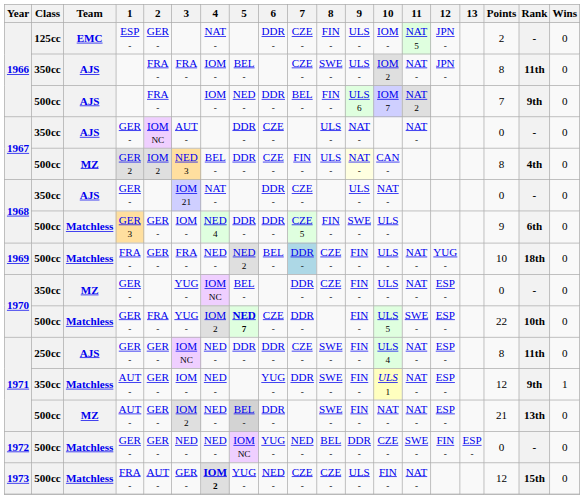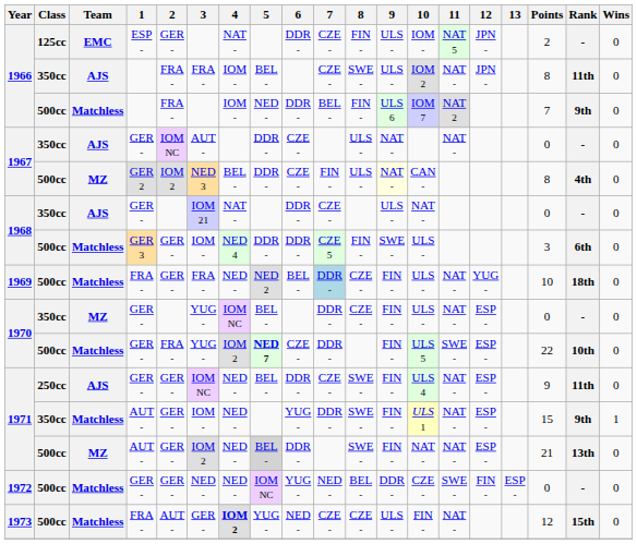 <table class="wikitable" style="text-align:center; font-size:95%">
 <tr>
 <th>Year</th>
 <th>Class</th>
 <th>Team</th>
 <th>1</th>
 <th>2</th>
 <th>3</th>
 <th>4</th>
 <th>5</th>
 <th>6</th>
 <th>7</th>
 <th>8</th>
 <th>9</th>
 <th>10</th>
 <th>11</th>
 <th>12</th>
 <th>13</th>
 <th>Points</th>
 <th>Rank</th>
 <th>Wins</th>
 </tr>
 <tr>
 <th rowspan=3><a href='#'>1966</a></th>
 <th>125cc</th>
 <th><a href='#'>EMC</a></th>
 <td><a href='#'>ESP</a><br><small>-</small></td>
 <td><a href='#'>GER</a><br><small>-</small></td>
 <td></td>
 <td><a href='#'>NAT</a><br><small>-</small></td>
 <td></td>
 <td><a href='#'>DDR</a><br><small>-</small></td>
 <td><a href='#'>CZE</a><br><small>-</small></td>
 <td><a href='#'>FIN</a><br><small>-</small></td>
 <td><a href='#'>ULS</a><br><small>-</small></td>
 <td><a href='#'>IOM</a><br><small>-</small></td>
 <td style="background:#DFFFDF;"><a href='#'>NAT</a><br><small>5</small></td>
 <td><a href='#'>JPN</a><br><small>-</small></td>
 <td></td>
 <td>2</td>
 <th>-</th>
 <td>0</td>
 </tr>
 <tr>
 <th>350cc</th>
 <th><a href='#'>AJS</a></th>
 <td></td>
 <td><a href='#'>FRA</a><br><small>-</small></td>
 <td><a href='#'>FRA</a><br><small>-</small></td>
 <td><a href='#'>IOM</a><br><small>-</small></td>
 <td><a href='#'>BEL</a><br><small>-</small></td>
 <td></td>
 <td><a href='#'>CZE</a><br><small>-</small></td>
 <td><a href='#'>SWE</a><br><small>-</small></td>
 <td><a href='#'>ULS</a><br><small>-</small></td>
 <td style="background:#DFDFDF;"><a href='#'>IOM</a><br><small>2</small></td>
 <td><a href='#'>NAT</a><br><small>-</small></td>
 <td><a href='#'>JPN</a><br><small>-</small></td>
 <td></td>
 <td>8</td>
 <th>11th</th>
 <td>0</td>
 </tr>
 <tr>
 <th>500cc</th>
-<th><a href='#'>AJS</a></th>
+<th><a href='#'>Matchless</a></th>
 <td></td>
 <td><a href='#'>FRA</a><br><small>-</small></td>
 <td></td>
 <td><a href='#'>IOM</a><br><small>-</small></td>
 <td><a href='#'>NED</a><br><small>-</small></td>
 <td><a href='#'>DDR</a><br><small>-</small></td>
 <td><a href='#'>BEL</a><br><small>-</small></td>
 <td><a href='#'>FIN</a><br><small>-</small></td>
 <td style="background:#DFFFDF;"><a href='#'>ULS</a><br><small>6</small></td>
 <td style="background:#CFCFFF;"><a href='#'>IOM</a><br><small>7</small></td>
 <td style="background:#DFDFDF;"><a href='#'>NAT</a><br><small>2</small></td>
 <td></td>
 <td></td>
 <td>7</td>
 <th>9th</th>
 <td>0</td>
 </tr>
 <tr>
 <th rowspan=2><a href='#'>1967</a></th>
 <th>350cc</th>
 <th><a href='#'>AJS</a></th>
 <td><a href='#'>GER</a><br><small>-</small></td>
 <td style="background:#EFCFFF;"><a href='#'>IOM</a><br><small>NC</small></td>
 <td><a href='#'>AUT</a><br><small>-</small></td>
 <td></td>
 <td><a href='#'>DDR</a><br><small>-</small></td>
 <td><a href='#'>CZE</a><br><small>-</small></td>
 <td></td>
 <td><a href='#'>ULS</a><br><small>-</small></td>
 <td><a href='#'>NAT</a><br><small>-</small></td>
 <td></td>
 <td><a href='#'>NAT</a><br><small>-</small></td>
 <td></td>
 <td></td>
 <td>0</td>
 <th>-</th>
 <td>0</td>
 </tr>
 <tr>
 <th>500cc</th>
 <th><a href='#'>MZ</a></th>
 <td style="background:#DFDFDF;"><a href='#'>GER</a><br><small>2</small></td>
 <td style="background:#DFDFDF;"><a href='#'>IOM</a><br><small>2</small></td>
 <td style="background:#FFDF9F;"><a href='#'>NED</a><br><small>3</small></td>
 <td><a href='#'>BEL</a><br><small>-</small></td>
 <td><a href='#'>DDR</a><br><small>-</small></td>
 <td><a href='#'>CZE</a><br><small>-</small></td>
 <td><a href='#'>FIN</a><br><small>-</small></td>
 <td><a href='#'>ULS</a><br><small>-</small></td>
 <td style="background: lightyellow;"><a href='#'>NAT</a><br><small>-</small></td>
 <td><a href='#'>CAN</a><br><small>-</small></td>
 <td></td>
 <td></td>
 <td></td>
 <td>8</td>
 <th>4th</th>
 <td>0</td>
 </tr>
 <tr>
 <th rowspan=2><a href='#'>1968</a></th>
 <th>350cc</th>
 <th><a href='#'>AJS</a></th>
 <td><a href='#'>GER</a><br><small>-</small></td>
 <td></td>
 <td style="background:#CFCFFF;"><a href='#'>IOM</a><br><small>21</small></td>
 <td><a href='#'>NAT</a><br><small>-</small></td>
 <td></td>
 <td><a href='#'>DDR</a><br><small>-</small></td>
 <td><a href='#'>CZE</a><br><small>-</small></td>
 <td></td>
 <td><a href='#'>ULS</a><br><small>-</small></td>
 <td><a href='#'>NAT</a><br><small>-</small></td>
 <td></td>
 <td></td>
 <td></td>
 <td>0</td>
 <th>-</th>
 <td>0</td>
 </tr>
 <tr>
 <th>500cc</th>
 <th><a href='#'>Matchless</a></th>
 <td style="background:#FFDF9F;"><a href='#'>GER</a><br><small>3</small></td>
 <td><a href='#'>GER</a><br><small>-</small></td>
 <td><a href='#'>IOM</a><br><small>-</small></td>
 <td style="background:#DFFFDF;"><a href='#'>NED</a><br><small>4</small></td>
 <td><a href='#'>DDR</a><br><small>-</small></td>
 <td><a href='#'>DDR</a><br><small>-</small></td>
 <td style="background:#DFFFDF;"><a href='#'>CZE</a><br><small>5</small></td>
 <td><a href='#'>FIN</a><br><small>-</small></td>
 <td><a href='#'>SWE</a><br><small>-</small></td>
 <td><a href='#'>ULS</a><br><small>-</small></td>
 <td></td>
 <td></td>
 <td></td>
-<td>9</td>
+<td>3</td>
 <th>6th</th>
 <td>0</td>
 </tr>
 <tr>
 <th><a href='#'>1969</a></th>
 <th>500cc</th>
 <th><a href='#'>Matchless</a></th>
 <td><a href='#'>FRA</a><br><small>-</small></td>
 <td><a href='#'>GER</a><br><small>-</small></td>
 <td><a href='#'>FRA</a><br><small>-</small></td>
 <td><a href='#'>NED</a><br><small>-</small></td>
 <td style="background:#DFDFDF;"><a href='#'>NED</a><br><small>2</small></td>
 <td><a href='#'>BEL</a><br><small>-</small></td>
 <td style="background: lightblue;"><a href='#'>DDR</a><br><small>-</small></td>
 <td><a href='#'>CZE</a><br><small>-</small></td>
 <td><a href='#'>FIN</a><br><small>-</small></td>
 <td><a href='#'>ULS</a><br><small>-</small></td>
 <td><a href='#'>NAT</a><br><small>-</small></td>
 <td><a href='#'>YUG</a><br><small>-</small></td>
 <td></td>
 <td>10</td>
 <th>18th</th>
 <td>0</td>
 </tr>
 <tr>
 <th rowspan=2><a href='#'>1970</a></th>
 <th>350cc</th>
 <th><a href='#'>MZ</a></th>
 <td><a href='#'>GER</a><br><small>-</small></td>
 <td></td>
 <td><a href='#'>YUG</a><br><small>-</small></td>
 <td style="background:#EFCFFF;"><a href='#'>IOM</a><br><small>NC</small></td>
 <td><a href='#'>BEL</a><br><small>-</small></td>
 <td></td>
 <td><a href='#'>DDR</a><br><small>-</small></td>
 <td><a href='#'>CZE</a><br><small>-</small></td>
 <td><a href='#'>FIN</a><br><small>-</small></td>
 <td><a href='#'>ULS</a><br><small>-</small></td>
 <td><a href='#'>NAT</a><br><small>-</small></td>
 <td><a href='#'>ESP</a><br><small>-</small></td>
 <td></td>
 <td>0</td>
 <th>-</th>
 <td>0</td>
 </tr>
 <tr>
 <th>500cc</th>
 <th><a href='#'>Matchless</a></th>
 <td><a href='#'>GER</a><br><small>-</small></td>
 <td><a href='#'>FRA</a><br><small>-</small></td>
 <td><a href='#'>YUG</a><br><small>-</small></td>
 <td style="background:#DFDFDF;"><a href='#'>IOM</a><br><small>2</small></td>
 <td style="background:#DFFFDF;"><strong><a href='#'>NED</a><br><small>7</small></strong></td>
 <td><a href='#'>CZE</a><br><small>-</small></td>
 <td><a href='#'>DDR</a><br><small>-</small></td>
 <td></td>
 <td><a href='#'>FIN</a><br><small>-</small></td>
 <td style="background:#DFFFDF;"><a href='#'>ULS</a><br><small>5</small></td>
 <td><a href='#'>SWE</a><br><small>-</small></td>
 <td><a href='#'>ESP</a><br><small>-</small></td>
 <td></td>
 <td>22</td>
 <th>10th</th>
 <td>0</td>
 </tr>
 <tr>
 <th rowspan=3><a href='#'>1971</a></th>
 <th>250cc</th>
 <th><a href='#'>AJS</a></th>
 <td><a href='#'>GER</a><br><small>-</small></td>
 <td><a href='#'>GER</a><br><small>-</small></td>
 <td style="background:#EFCFFF;"><a href='#'>IOM</a><br><small>NC</small></td>
 <td><a href='#'>NED</a><br><small>-</small></td>
-<td><a href='#'>DDR</a><br><small>-</small></td>
+<td><a href='#'>BEL</a><br><small>-</small></td>
 <td><a href='#'>DDR</a><br><small>-</small></td>
 <td><a href='#'>CZE</a><br><small>-</small></td>
 <td><a href='#'>SWE</a><br><small>-</small></td>
 <td><a href='#'>FIN</a><br><small>-</small></td>
 <td style="background:#DFFFDF;"><a href='#'>ULS</a><br><small>4</small></td>
 <td><a href='#'>NAT</a><br><small>-</small></td>
 <td><a href='#'>ESP</a><br><small>-</small></td>
 <td></td>
-<td>8</td>
+<td>9</td>
 <th>11th</th>
 <td>0</td>
 </tr>
 <tr>
 <th>350cc</th>
 <th><a href='#'>Matchless</a></th>
 <td><a href='#'>AUT</a><br><small>-</small></td>
 <td><a href='#'>GER</a><br><small>-</small></td>
 <td><a href='#'>IOM</a><br><small>-</small></td>
 <td><a href='#'>NED</a><br><small>-</small></td>
 <td></td>
 <td><a href='#'>YUG</a><br><small>-</small></td>
 <td><a href='#'>DDR</a><br><small>-</small></td>
 <td><a href='#'>SWE</a><br><small>-</small></td>
 <td><a href='#'>FIN</a><br><small>-</small></td>
 <td style="background:#FFFFBF;"><em><a href='#'>ULS</a></em><br><small>1</small></td>
 <td><a href='#'>NAT</a><br><small>-</small></td>
 <td><a href='#'>ESP</a><br><small>-</small></td>
 <td></td>
-<td>12</td>
+<td>15</td>
 <th>9th</th>
 <td>1</td>
 </tr>
 <tr>
 <th>500cc</th>
 <th><a href='#'>MZ</a></th>
 <td><a href='#'>AUT</a><br><small>-</small></td>
 <td><a href='#'>GER</a><br><small>-</small></td>
 <td style="background:#DFDFDF;"><a href='#'>IOM</a><br><small>2</small></td>
 <td><a href='#'>NED</a><br><small>-</small></td>
 <td style="background: lightgrey;"><a href='#'>BEL</a><br><small>-</small></td>
 <td><a href='#'>DDR</a><br><small>-</small></td>
 <td></td>
 <td><a href='#'>SWE</a><br><small>-</small></td>
 <td><a href='#'>FIN</a><br><small>-</small></td>
 <td><a href='#'>NAT</a><br><small>-</small></td>
 <td><a href='#'>NAT</a><br><small>-</small></td>
 <td><a href='#'>ESP</a><br><small>-</small></td>
 <td></td>
 <td>21</td>
 <th>13th</th>
 <td>0</td>
 </tr>
 <tr>
 <th><a href='#'>1972</a></th>
 <th>500cc</th>
 <th><a href='#'>Matchless</a></th>
 <td><a href='#'>GER</a><br><small>-</small></td>
 <td><a href='#'>GER</a><br><small>-</small></td>
 <td><a href='#'>NED</a><br><small>-</small></td>
 <td><a href='#'>NED</a><br><small>-</small></td>
 <td style="background:#EFCFFF;"><a href='#'>IOM</a><br><small>NC</small></td>
 <td><a href='#'>YUG</a><br><small>-</small></td>
 <td><a href='#'>NED</a><br><small>-</small></td>
 <td><a href='#'>BEL</a><br><small>-</small></td>
 <td><a href='#'>DDR</a><br><small>-</small></td>
 <td><a href='#'>CZE</a><br><small>-</small></td>
 <td><a href='#'>SWE</a><br><small>-</small></td>
 <td><a href='#'>FIN</a><br><small>-</small></td>
 <td><a href='#'>ESP</a><br><small>-</small></td>
 <td>0</td>
 <th>-</th>
 <td>0</td>
 </tr>
 <tr>
 <th><a href='#'>1973</a></th>
 <th>500cc</th>
 <th><a href='#'>Matchless</a></th>
 <td><a href='#'>FRA</a><br><small>-</small></td>
 <td><a href='#'>AUT</a><br><small>-</small></td>
 <td><a href='#'>GER</a><br><small>-</small></td>
 <td style="background:#DFDFDF;"><strong><a href='#'>IOM</a><br><small>2</small></strong></td>
 <td><a href='#'>YUG</a><br><small>-</small></td>
 <td><a href='#'>NED</a><br><small>-</small></td>
 <td><a href='#'>CZE</a><br><small>-</small></td>
 <td><a href='#'>CZE</a><br><small>-</small></td>
 <td><a href='#'>ULS</a><br><small>-</small></td>
 <td><a href='#'>FIN</a><br><small>-</small></td>
 <td><a href='#'>NAT</a><br><small>-</small></td>
 <td></td>
 <td></td>
 <td>12</td>
 <th>15th</th>
 <td>0</td>
 </tr>
 <tr>
 </tr>
 </table>
